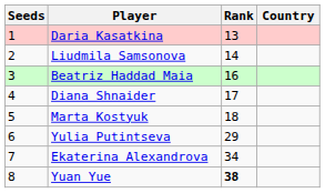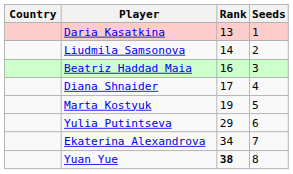 <table class="sortable wikitable">
 <tr>
-<th>Seeds</th>
+<th width="60">Country</th>
 <th width="175">Player</th>
 <th>Rank</th>
-<th width="60">Country</th>
+<th>Seeds</th>
 </tr>
 <tr style="background:#fcc;">
-<td>1</td>
+<td></td>
 <td><a href='#'>Daria Kasatkina</a></td>
 <td>13</td>
-<td></td>
+<td>1</td>
 </tr>
 <tr>
-<td>2</td>
+<td></td>
 <td><a href='#'>Liudmila Samsonova</a></td>
 <td>14</td>
-<td></td>
+<td>2</td>
 </tr>
 <tr style="background:#cfc;">
-<td>3</td>
+<td></td>
 <td><a href='#'>Beatriz Haddad Maia</a></td>
 <td>16</td>
-<td></td>
+<td>3</td>
 </tr>
 <tr>
-<td>4</td>
+<td></td>
 <td><a href='#'>Diana Shnaider</a></td>
 <td>17</td>
-<td></td>
+<td>4</td>
 </tr>
 <tr>
+<td></td>
+<td><a href='#'>Marta Kostyuk</a></td>
+<td>19</td>
 <td>5</td>
-<td><a href='#'>Marta Kostyuk</a></td>
-<td>18</td>
-<td></td>
 </tr>
 <tr>
-<td>6</td>
+<td></td>
 <td><a href='#'>Yulia Putintseva</a></td>
 <td>29</td>
-<td></td>
+<td>6</td>
 </tr>
 <tr>
-<td>7</td>
+<td></td>
 <td><a href='#'>Ekaterina Alexandrova</a></td>
 <td>34</td>
-<td></td>
+<td>7</td>
 </tr>
 <tr>
-<td>8</td>
+<td></td>
 <td><a href='#'>Yuan Yue</a></td>
 <td><strong>38</strong></td>
-<td></td>
+<td>8</td>
 </tr>
 </table>
